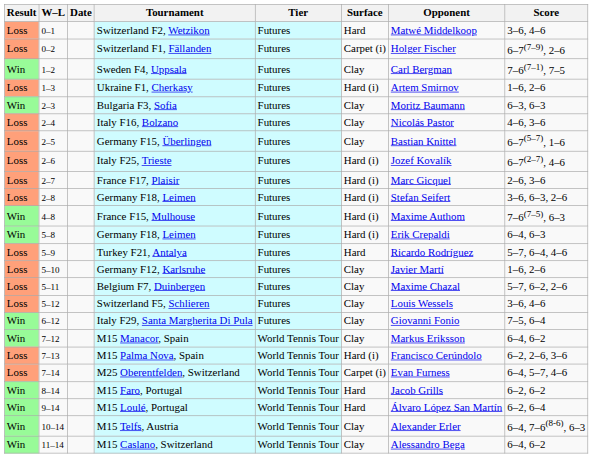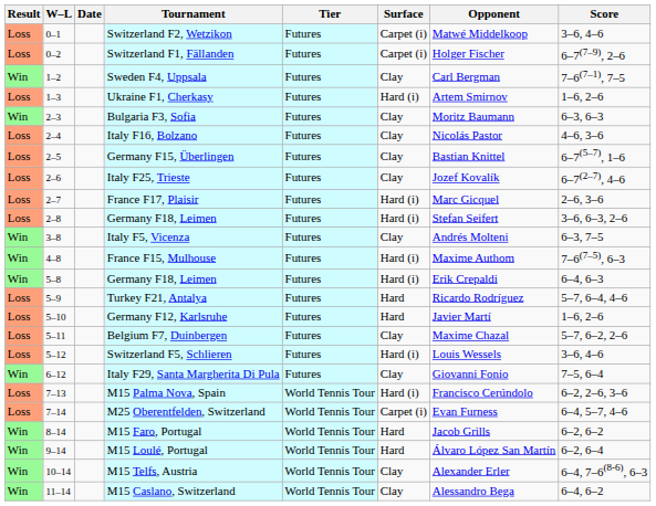 <table class="sortable wikitable">
 <tr>
 <th>Result</th>
 <th class="unsortable">W–L</th>
 <th>Date</th>
 <th>Tournament</th>
 <th>Tier</th>
 <th>Surface</th>
 <th>Opponent</th>
 <th class="unsortable">Score</th>
 </tr>
 <tr>
 <td bgcolor=FFA07A>Loss</td>
 <td><small>0–1</small></td>
 <td></td>
 <td style="background:#cffcff;">Switzerland F2, <a href='#'>Wetzikon</a></td>
 <td style="background:#cffcff;">Futures</td>
-<td>Hard</td>
+<td>Carpet (i)</td>
 <td> <a href='#'>Matwé Middelkoop</a></td>
 <td>3–6, 4–6</td>
 </tr>
 <tr>
 <td bgcolor=FFA07A>Loss</td>
 <td><small>0–2</small></td>
 <td></td>
 <td style="background:#cffcff;">Switzerland F1, <a href='#'>Fällanden</a></td>
 <td style="background:#cffcff;">Futures</td>
 <td>Carpet (i)</td>
 <td> <a href='#'>Holger Fischer</a></td>
 <td>6–7<sup>(7–9)</sup>, 2–6</td>
 </tr>
 <tr>
 <td bgcolor=98FB98>Win</td>
 <td><small>1–2</small></td>
 <td></td>
 <td style="background:#cffcff;">Sweden F4, <a href='#'>Uppsala</a></td>
 <td style="background:#cffcff;">Futures</td>
 <td>Clay</td>
 <td> <a href='#'>Carl Bergman</a></td>
 <td>7–6<sup>(7–1)</sup>, 7–5</td>
 </tr>
 <tr>
 <td bgcolor=FFA07A>Loss</td>
 <td><small>1–3</small></td>
 <td></td>
 <td style="background:#cffcff;">Ukraine F1, <a href='#'>Cherkasy</a></td>
 <td style="background:#cffcff;">Futures</td>
 <td>Hard (i)</td>
 <td> <a href='#'>Artem Smirnov</a></td>
 <td>1–6, 2–6</td>
 </tr>
 <tr>
 <td bgcolor=98FB98>Win</td>
 <td><small>2–3</small></td>
 <td></td>
 <td style="background:#cffcff;">Bulgaria F3, <a href='#'>Sofia</a></td>
 <td style="background:#cffcff;">Futures</td>
 <td>Clay</td>
 <td> <a href='#'>Moritz Baumann</a></td>
 <td>6–3, 6–3</td>
 </tr>
 <tr>
 <td bgcolor=FFA07A>Loss</td>
 <td><small>2–4</small></td>
 <td></td>
 <td style="background:#cffcff;">Italy F16, <a href='#'>Bolzano</a></td>
 <td style="background:#cffcff;">Futures</td>
 <td>Clay</td>
 <td> <a href='#'>Nicolás Pastor</a></td>
 <td>4–6, 3–6</td>
 </tr>
 <tr>
 <td bgcolor=FFA07A>Loss</td>
 <td><small>2–5</small></td>
 <td></td>
 <td style="background:#cffcff;">Germany F15, <a href='#'>Überlingen</a></td>
 <td style="background:#cffcff;">Futures</td>
 <td>Clay</td>
 <td> <a href='#'>Bastian Knittel</a></td>
 <td>6–7<sup>(5–7)</sup>, 1–6</td>
 </tr>
 <tr>
 <td bgcolor=FFA07A>Loss</td>
 <td><small>2–6</small></td>
 <td></td>
 <td style="background:#cffcff;">Italy F25, <a href='#'>Trieste</a></td>
 <td style="background:#cffcff;">Futures</td>
-<td>Hard (i)</td>
+<td>Clay</td>
 <td> <a href='#'>Jozef Kovalík</a></td>
 <td>6–7<sup>(2–7)</sup>, 4–6</td>
 </tr>
 <tr>
 <td bgcolor=FFA07A>Loss</td>
 <td><small>2–7</small></td>
 <td></td>
 <td style="background:#cffcff;">France F17, <a href='#'>Plaisir</a></td>
 <td style="background:#cffcff;">Futures</td>
 <td>Hard (i)</td>
 <td> <a href='#'>Marc Gicquel</a></td>
 <td>2–6, 3–6</td>
 </tr>
 <tr>
 <td bgcolor=FFA07A>Loss</td>
 <td><small>2–8</small></td>
 <td></td>
 <td style="background:#cffcff;">Germany F18, <a href='#'>Leimen</a></td>
 <td style="background:#cffcff;">Futures</td>
 <td>Hard (i)</td>
 <td> <a href='#'>Stefan Seifert</a></td>
 <td>3–6, 6–3, 2–6</td>
+</tr>
+<tr>
+<td bgcolor=98FB98>Win</td>
+<td><small>3–8</small></td>
+<td></td>
+<td style="background:#cffcff;">Italy F5, <a href='#'>Vicenza</a></td>
+<td style="background:#cffcff;">Futures</td>
+<td>Clay</td>
+<td> <a href='#'>Andrés Molteni</a></td>
+<td>6–3, 7–5</td>
 </tr>
 <tr>
 <td bgcolor=98FB98>Win</td>
 <td><small>4–8</small></td>
 <td></td>
 <td style="background:#cffcff;">France F15, <a href='#'>Mulhouse</a></td>
 <td style="background:#cffcff;">Futures</td>
 <td>Hard (i)</td>
 <td> <a href='#'>Maxime Authom</a></td>
 <td>7–6<sup>(7–5)</sup>, 6–3</td>
 </tr>
 <tr>
 <td bgcolor=98FB98>Win</td>
 <td><small>5–8</small></td>
 <td></td>
 <td style="background:#cffcff;">Germany F18, <a href='#'>Leimen</a></td>
 <td style="background:#cffcff;">Futures</td>
 <td>Hard (i)</td>
 <td> <a href='#'>Erik Crepaldi</a></td>
 <td>6–4, 6–3</td>
 </tr>
 <tr>
 <td bgcolor=FFA07A>Loss</td>
 <td><small>5–9</small></td>
 <td></td>
 <td style="background:#cffcff;">Turkey F21, <a href='#'>Antalya</a></td>
 <td style="background:#cffcff;">Futures</td>
 <td>Hard</td>
 <td> <a href='#'>Ricardo Rodríguez</a></td>
 <td>5–7, 6–4, 4–6</td>
 </tr>
 <tr>
 <td bgcolor=FFA07A>Loss</td>
 <td><small>5–10</small></td>
 <td></td>
 <td style="background:#cffcff;">Germany F12, <a href='#'>Karlsruhe</a></td>
 <td style="background:#cffcff;">Futures</td>
-<td>Clay</td>
+<td>Hard</td>
 <td> <a href='#'>Javier Martí</a></td>
 <td>1–6, 2–6</td>
 </tr>
 <tr>
 <td bgcolor=FFA07A>Loss</td>
 <td><small>5–11</small></td>
 <td></td>
 <td style="background:#cffcff;">Belgium F7, <a href='#'>Duinbergen</a></td>
 <td style="background:#cffcff;">Futures</td>
 <td>Clay</td>
 <td> <a href='#'>Maxime Chazal</a></td>
 <td>5–7, 6–2, 2–6</td>
 </tr>
 <tr>
 <td bgcolor=FFA07A>Loss</td>
 <td><small>5–12</small></td>
 <td></td>
 <td style="background:#cffcff;">Switzerland F5, <a href='#'>Schlieren</a></td>
 <td style="background:#cffcff;">Futures</td>
-<td>Clay</td>
+<td>Hard (i)</td>
 <td> <a href='#'>Louis Wessels</a></td>
 <td>3–6, 4–6</td>
 </tr>
 <tr>
 <td bgcolor=98FB98>Win</td>
 <td><small>6–12</small></td>
 <td></td>
 <td style="background:#cffcff;">Italy F29, <a href='#'>Santa Margherita Di Pula</a></td>
 <td style="background:#cffcff;">Futures</td>
 <td>Clay</td>
 <td> <a href='#'>Giovanni Fonio</a></td>
 <td>7–5, 6–4</td>
-</tr>
-<tr>
-<td bgcolor=98FB98>Win</td>
-<td><small>7–12</small></td>
-<td></td>
-<td style="background:#cffcff;">M15 <a href='#'>Manacor</a>, Spain</td>
-<td style="background:#cffcff;">World Tennis Tour</td>
-<td>Clay</td>
-<td> <a href='#'>Markus Eriksson</a></td>
-<td>6–4, 6–2</td>
 </tr>
 <tr>
 <td bgcolor=FFA07A>Loss</td>
 <td><small>7–13</small></td>
 <td></td>
 <td style="background:#cffcff;">M15 <a href='#'>Palma Nova</a>, Spain</td>
 <td style="background:#cffcff;">World Tennis Tour</td>
 <td>Hard (i)</td>
 <td> <a href='#'>Francisco Cerúndolo</a></td>
 <td>6–2, 2–6, 3–6</td>
 </tr>
 <tr>
 <td bgcolor=FFA07A>Loss</td>
 <td><small>7–14</small></td>
 <td></td>
 <td style="background:#cffcff;">M25 <a href='#'>Oberentfelden</a>, Switzerland</td>
 <td style="background:#cffcff;">World Tennis Tour</td>
 <td>Carpet (i)</td>
 <td> <a href='#'>Evan Furness</a></td>
 <td>6–4, 5–7, 4–6</td>
 </tr>
 <tr>
 <td bgcolor=98FB98>Win</td>
 <td><small>8–14</small></td>
 <td></td>
 <td style="background:#cffcff;">M15 <a href='#'>Faro</a>, Portugal</td>
 <td style="background:#cffcff;">World Tennis Tour</td>
 <td>Hard</td>
 <td> <a href='#'>Jacob Grills</a></td>
 <td>6–2, 6–2</td>
 </tr>
 <tr>
 <td bgcolor=98FB98>Win</td>
 <td><small>9–14</small></td>
 <td></td>
 <td style="background:#cffcff;">M15 <a href='#'>Loulé</a>, Portugal</td>
 <td style="background:#cffcff;">World Tennis Tour</td>
 <td>Hard</td>
 <td> <a href='#'>Álvaro López San Martín</a></td>
 <td>6–2, 6–4</td>
 </tr>
 <tr>
 <td bgcolor=98FB98>Win</td>
 <td><small>10–14</small></td>
 <td></td>
 <td style="background:#cffcff;">M15 <a href='#'>Telfs</a>, Austria</td>
 <td style="background:#cffcff;">World Tennis Tour</td>
 <td>Clay</td>
 <td> <a href='#'>Alexander Erler</a></td>
 <td>6–4, 7–6<sup>(8-6)</sup>, 6–3</td>
 </tr>
 <tr>
 <td bgcolor=98FB98>Win</td>
 <td><small>11–14</small></td>
 <td></td>
 <td style="background:#cffcff;">M15 <a href='#'>Caslano</a>, Switzerland</td>
 <td style="background:#cffcff;">World Tennis Tour</td>
 <td>Clay</td>
 <td> <a href='#'>Alessandro Bega</a></td>
 <td>6–4, 6–2</td>
 </tr>
 </table>
